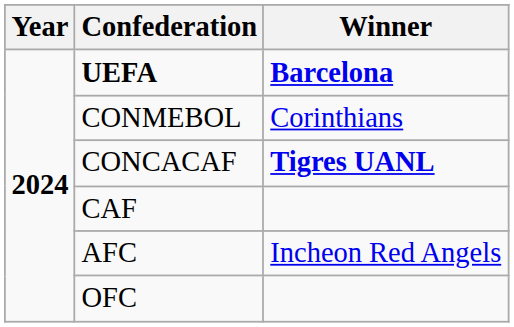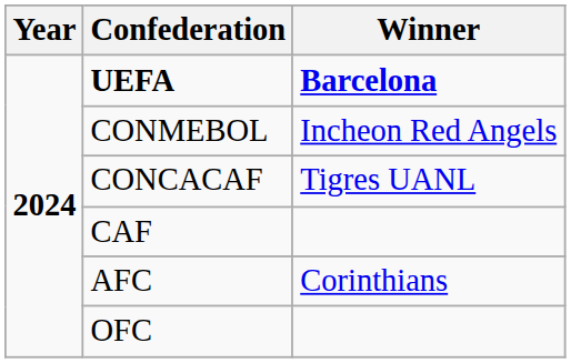 <table class="wikitable">
 <tr>
 <th>Year</th>
 <th>Confederation</th>
 <th>Winner</th>
 </tr>
 <tr>
 <td rowspan="6"><strong>2024</strong></td>
 <td style="text-align:left;"><strong>UEFA</strong></td>
 <td style="text-align:left;"><strong> <a href='#'>Barcelona</a></strong></td>
 </tr>
 <tr>
 <td style="text-align:left;">CONMEBOL</td>
-<td style="text-align:left;"> <a href='#'>Corinthians</a></td>
+<td style="text-align:left;"> <a href='#'>Incheon Red Angels</a></td>
 </tr>
 <tr>
 <td style="text-align:left;">CONCACAF</td>
-<td style="text-align:left;"><strong> <a href='#'>Tigres UANL</a></strong></td>
+<td style="text-align:left;"> <a href='#'>Tigres UANL</a></td>
 </tr>
 <tr>
 <td style="text-align:left;">CAF</td>
 <td style="text-align:left;"></td>
 </tr>
 <tr>
 <td style="text-align:left;">AFC</td>
-<td style="text-align:left;"> <a href='#'>Incheon Red Angels</a></td>
+<td style="text-align:left;"> <a href='#'>Corinthians</a></td>
 </tr>
 <tr>
 <td style="text-align:left;">OFC</td>
 <td style="text-align:left;"></td>
 </tr>
 </table>
